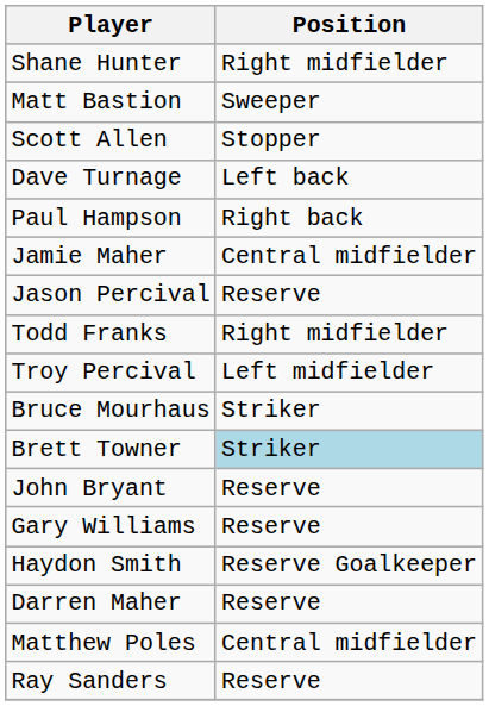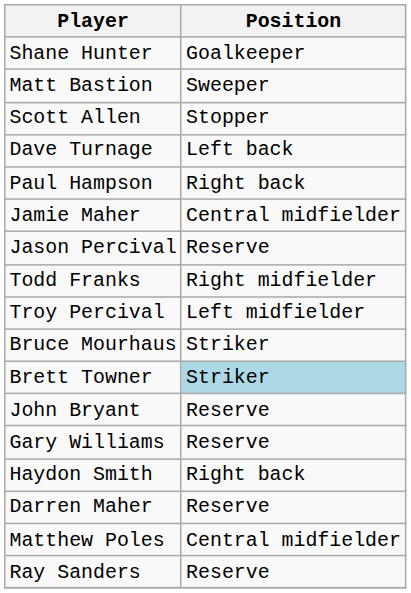 <table class="wikitable">
 <tr>
 <th>Player</th>
 <th>Position</th>
 </tr>
 <tr>
 <td>Shane Hunter</td>
-<td>Right midfielder</td>
+<td>Goalkeeper</td>
 </tr>
 <tr>
 <td>Matt Bastion</td>
 <td>Sweeper</td>
 </tr>
 <tr>
 <td>Scott Allen</td>
 <td>Stopper</td>
 </tr>
 <tr>
 <td>Dave Turnage</td>
 <td>Left back</td>
 </tr>
 <tr>
 <td>Paul Hampson</td>
 <td>Right back</td>
 </tr>
 <tr>
 <td>Jamie Maher</td>
 <td>Central midfielder</td>
 </tr>
 <tr>
 <td>Jason Percival</td>
 <td>Reserve</td>
 </tr>
 <tr>
 <td>Todd Franks</td>
 <td>Right midfielder</td>
 </tr>
 <tr>
 <td>Troy Percival</td>
 <td>Left midfielder</td>
 </tr>
 <tr>
 <td>Bruce Mourhaus</td>
 <td>Striker</td>
 </tr>
 <tr>
 <td>Brett Towner</td>
 <td style="background: lightblue;">Striker</td>
 </tr>
 <tr>
 <td>John Bryant</td>
 <td>Reserve</td>
 </tr>
 <tr>
 <td>Gary Williams</td>
 <td>Reserve</td>
 </tr>
 <tr>
 <td>Haydon Smith</td>
-<td>Reserve Goalkeeper</td>
+<td>Right back</td>
 </tr>
 <tr>
 <td>Darren Maher</td>
 <td>Reserve</td>
 </tr>
 <tr>
 <td>Matthew Poles</td>
 <td>Central midfielder</td>
 </tr>
 <tr>
 <td>Ray Sanders</td>
 <td>Reserve</td>
 </tr>
 <tr>
 </tr>
 </table>
